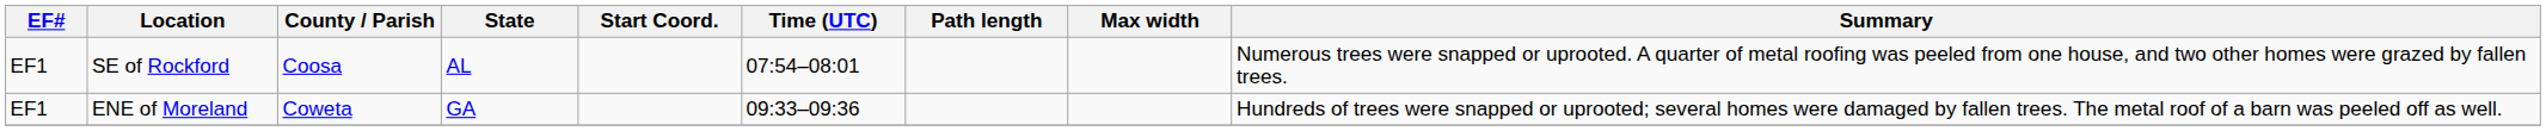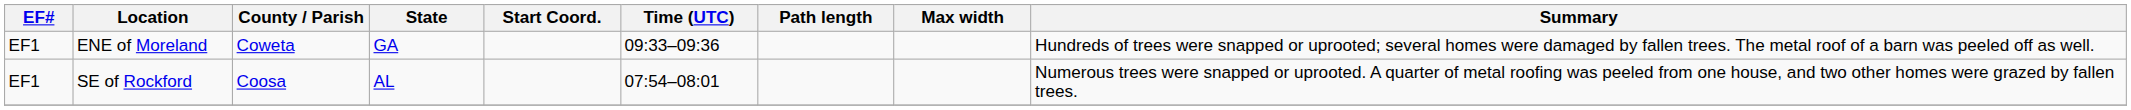 <table class="wikitable sortable" style="width:100%;">
 <tr>
 <th scope="col"  style="width:3%; text-align:center;"><a href='#'>EF#</a></th>
 <th scope="col"  style="width:7%; text-align:center;" class="unsortable">Location</th>
 <th scope="col"  style="width:6%; text-align:center;" class="unsortable">County / Parish</th>
 <th scope="col"  style="width:5%; text-align:center;">State</th>
 <th scope="col"  style="width:6%; text-align:center;">Start Coord.</th>
 <th scope="col"  style="width:6%; text-align:center;">Time (<a href='#'>UTC</a>)</th>
 <th scope="col"  style="width:6%; text-align:center;">Path length</th>
 <th scope="col"  style="width:6%; text-align:center;">Max width</th>
 <th scope="col" class="unsortable" style="width:48%; text-align:center;">Summary</th>
 </tr>
 <tr>
 <td bgcolor=>EF1</td>
+<td>ENE of <a href='#'>Moreland</a></td>
+<td><a href='#'>Coweta</a></td>
+<td><a href='#'>GA</a></td>
+<td></td>
+<td>09:33–09:36</td>
+<td></td>
+<td></td>
+<td>Hundreds of trees were snapped or uprooted; several homes were damaged by fallen trees. The metal roof of a barn was peeled off as well.</td>
+</tr>
+<tr>
+<td bgcolor=>EF1</td>
 <td>SE of <a href='#'>Rockford</a></td>
 <td><a href='#'>Coosa</a></td>
 <td><a href='#'>AL</a></td>
 <td></td>
 <td>07:54–08:01</td>
 <td></td>
 <td></td>
 <td>Numerous trees were snapped or uprooted. A quarter of metal roofing was peeled from one house, and two other homes were grazed by fallen trees.</td>
 </tr>
 <tr>
-<td bgcolor=>EF1</td>
-<td>ENE of <a href='#'>Moreland</a></td>
-<td><a href='#'>Coweta</a></td>
-<td><a href='#'>GA</a></td>
-<td></td>
-<td>09:33–09:36</td>
-<td></td>
-<td></td>
-<td>Hundreds of trees were snapped or uprooted; several homes were damaged by fallen trees. The metal roof of a barn was peeled off as well.</td>
-</tr>
-<tr>
 </tr>
 </table>
